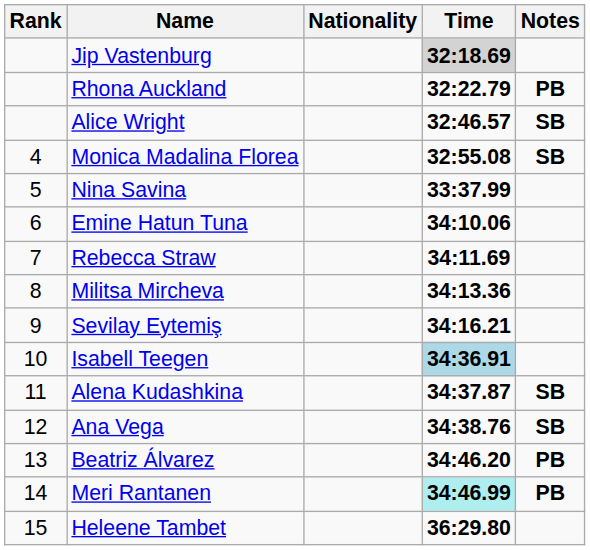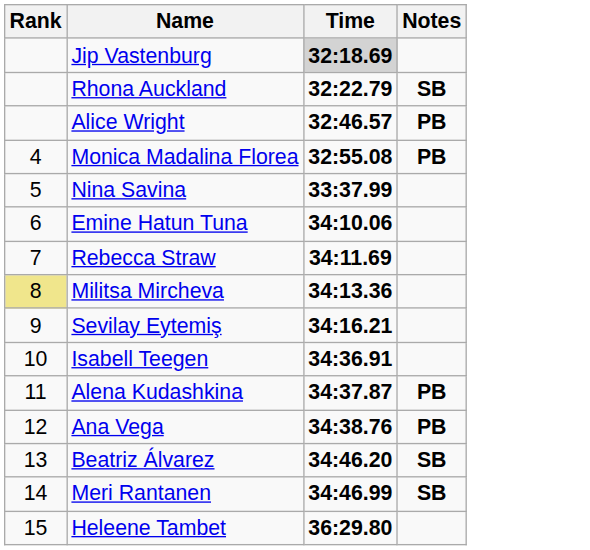 <table class="wikitable sortable" style="text-align:center">
 <tr>
 <th>Rank</th>
 <th>Name</th>
-<th>Nationality</th>
 <th>Time</th>
 <th>Notes</th>
 </tr>
 <tr>
 <td></td>
 <td align=left><a href='#'>Jip Vastenburg</a></td>
-<td align=left></td>
 <td style="background: lightgrey;"><strong>32:18.69</strong></td>
 <td></td>
 </tr>
 <tr>
 <td></td>
 <td align=left><a href='#'>Rhona Auckland</a></td>
-<td align=left></td>
 <td><strong>32:22.79</strong></td>
-<td><strong>PB</strong></td>
+<td><strong>SB</strong></td>
 </tr>
 <tr>
 <td></td>
 <td align=left><a href='#'>Alice Wright</a></td>
-<td align=left></td>
 <td><strong>32:46.57</strong></td>
-<td><strong>SB</strong></td>
+<td><strong>PB</strong></td>
 </tr>
 <tr>
 <td>4</td>
 <td align=left><a href='#'>Monica Madalina Florea</a></td>
-<td align=left></td>
 <td><strong>32:55.08</strong></td>
-<td><strong>SB</strong></td>
+<td><strong>PB</strong></td>
 </tr>
 <tr>
 <td>5</td>
 <td align=left><a href='#'>Nina Savina</a></td>
-<td align=left></td>
 <td><strong>33:37.99</strong></td>
 <td></td>
 </tr>
 <tr>
 <td>6</td>
 <td align=left><a href='#'>Emine Hatun Tuna</a></td>
-<td align=left></td>
 <td><strong>34:10.06</strong></td>
 <td></td>
 </tr>
 <tr>
 <td>7</td>
 <td align=left><a href='#'>Rebecca Straw</a></td>
-<td align=left></td>
 <td><strong>34:11.69</strong></td>
 <td></td>
 </tr>
 <tr>
-<td>8</td>
+<td style="background: khaki;">8</td>
 <td align=left><a href='#'>Militsa Mircheva</a></td>
-<td align=left></td>
 <td><strong>34:13.36</strong></td>
 <td></td>
 </tr>
 <tr>
 <td>9</td>
 <td align=left><a href='#'>Sevilay Eytemiş</a></td>
-<td align=left></td>
 <td><strong>34:16.21</strong></td>
 <td></td>
 </tr>
 <tr>
 <td>10</td>
 <td align=left><a href='#'>Isabell Teegen</a></td>
-<td align=left></td>
-<td style="background: lightblue;"><strong>34:36.91</strong></td>
+<td><strong>34:36.91</strong></td>
 <td></td>
 </tr>
 <tr>
 <td>11</td>
 <td align=left><a href='#'>Alena Kudashkina</a></td>
-<td align=left></td>
 <td><strong>34:37.87</strong></td>
-<td><strong>SB</strong></td>
+<td><strong>PB</strong></td>
 </tr>
 <tr>
 <td>12</td>
 <td align=left><a href='#'>Ana Vega</a></td>
-<td align=left></td>
 <td><strong>34:38.76</strong></td>
-<td><strong>SB</strong></td>
+<td><strong>PB</strong></td>
 </tr>
 <tr>
 <td>13</td>
 <td align=left><a href='#'>Beatriz Álvarez</a></td>
-<td align=left></td>
 <td><strong>34:46.20</strong></td>
-<td><strong>PB</strong></td>
+<td><strong>SB</strong></td>
 </tr>
 <tr>
 <td>14</td>
 <td align=left><a href='#'>Meri Rantanen</a></td>
-<td align=left></td>
-<td style="background: paleturquoise;"><strong>34:46.99</strong></td>
-<td><strong>PB</strong></td>
+<td><strong>34:46.99</strong></td>
+<td><strong>SB</strong></td>
 </tr>
 <tr>
 <td>15</td>
 <td align=left><a href='#'>Heleene Tambet</a></td>
-<td align=left></td>
 <td><strong>36:29.80</strong></td>
 <td></td>
 </tr>
 </table>
